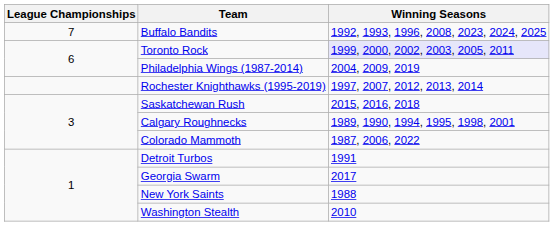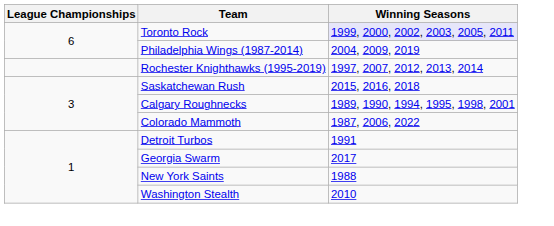 <table class="wikitable" style="font-size: 95%">
 <tr bgcolor="#efefef">
 <th>League Championships</th>
 <th>Team</th>
 <th>Winning Seasons</th>
-</tr>
-<tr>
-<td rowspan=1 style="text-align:center;">7</td>
-<td><a href='#'>Buffalo Bandits</a></td>
-<td><a href='#'>1992</a>, <a href='#'>1993</a>, <a href='#'>1996</a>, <a href='#'>2008</a>, <a href='#'>2023</a>, <a href='#'>2024</a>, <a href='#'>2025</a></td>
 </tr>
 <tr>
 <td rowspan=2 style="text-align:center;">6</td>
 <td><a href='#'>Toronto Rock</a></td>
 <td style="background: lavender;"><a href='#'>1999</a>, <a href='#'>2000</a>, <a href='#'>2002</a>, <a href='#'>2003</a>, <a href='#'>2005</a>, <a href='#'>2011</a></td>
 </tr>
 <tr>
 <td><a href='#'>Philadelphia Wings (1987-2014)</a></td>
 <td><a href='#'>2004</a>, <a href='#'>2009</a>, <a href='#'>2019</a></td>
 </tr>
 <tr>
 <td rowspan="1"></td>
 <td><a href='#'>Rochester Knighthawks (1995-2019)</a></td>
 <td><a href='#'>1997</a>, <a href='#'>2007</a>, <a href='#'>2012</a>, <a href='#'>2013</a>, <a href='#'>2014</a></td>
 </tr>
 <tr>
 <td rowspan=3 style="text-align:center;">3</td>
 <td><a href='#'>Saskatchewan Rush</a></td>
 <td><a href='#'>2015</a>, <a href='#'>2016</a>, <a href='#'>2018</a></td>
 </tr>
 <tr>
 <td><a href='#'>Calgary Roughnecks</a></td>
 <td><a href='#'>1989</a>, <a href='#'>1990</a>, <a href='#'>1994</a>, <a href='#'>1995</a>, <a href='#'>1998</a>, <a href='#'>2001</a></td>
 </tr>
 <tr>
 <td><a href='#'>Colorado Mammoth</a></td>
 <td><a href='#'>1987</a>, <a href='#'>2006</a>,  <a href='#'>2022</a></td>
 </tr>
 <tr>
 <td rowspan=4 style="text-align:center;">1</td>
 <td><a href='#'>Detroit Turbos</a></td>
 <td><a href='#'>1991</a></td>
 </tr>
 <tr>
 <td><a href='#'>Georgia Swarm</a></td>
 <td><a href='#'>2017</a></td>
 </tr>
 <tr>
 <td><a href='#'>New York Saints</a></td>
 <td><a href='#'>1988</a></td>
 </tr>
 <tr>
 <td><a href='#'>Washington Stealth</a></td>
 <td><a href='#'>2010</a></td>
 </tr>
 </table>
